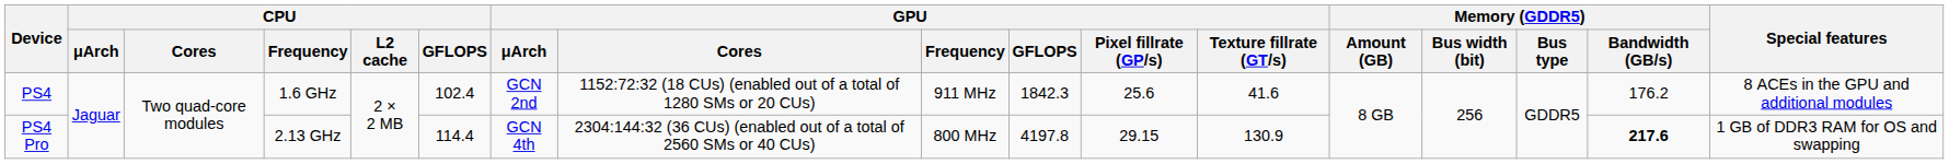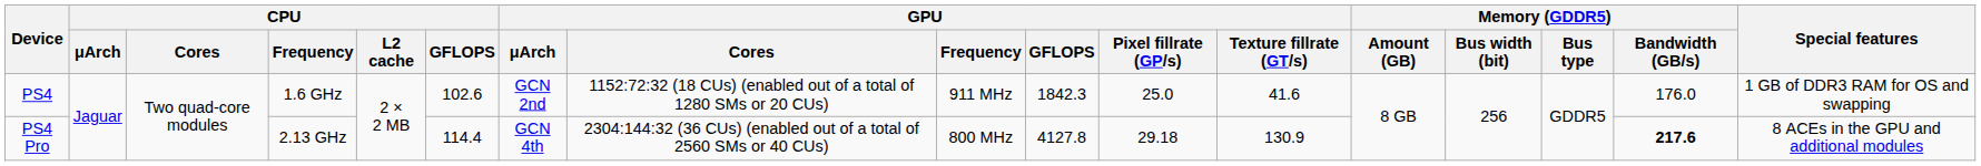 <table class="wikitable" style="text-align:center">
 <tr>
 <th rowspan="2">Device</th>
 <th colspan="5">CPU</th>
 <th colspan="6">GPU</th>
 <th colspan="4">Memory (<a href='#'>GDDR5</a>)</th>
 <th rowspan="2">Special features</th>
 </tr>
 <tr>
 <th>μArch</th>
 <th>Cores</th>
 <th>Frequency</th>
 <th>L2 cache</th>
 <th>GFLOPS</th>
 <th>μArch</th>
 <th>Cores</th>
 <th>Frequency</th>
 <th>GFLOPS</th>
 <th>Pixel fillrate (<a href='#'>GP</a>/s)</th>
 <th>Texture fillrate (<a href='#'>GT</a>/s)</th>
 <th>Amount (GB)</th>
 <th>Bus width (bit)</th>
 <th>Bus type</th>
 <th>Bandwidth (GB/s)</th>
 </tr>
 <tr>
 <td><a href='#'>PS4</a></td>
 <td rowspan="2"><a href='#'>Jaguar</a></td>
 <td rowspan="2">Two quad-core modules</td>
 <td>1.6 GHz</td>
 <td rowspan="2">2 × 2 MB</td>
-<td>102.4</td>
+<td>102.6</td>
 <td><a href='#'>GCN 2nd</a></td>
 <td>1152:72:32 (18 CUs) (enabled out of a total of 1280 SMs or 20 CUs)</td>
 <td>911 MHz</td>
 <td>1842.3</td>
-<td>25.6</td>
+<td>25.0</td>
 <td>41.6</td>
 <td rowspan="2">8 GB</td>
 <td rowspan="2">256</td>
 <td rowspan="2">GDDR5</td>
-<td>176.2</td>
-<td>8 ACEs in the GPU and <a href='#'>additional modules</a></td>
+<td>176.0</td>
+<td>1 GB of DDR3 RAM for OS and swapping</td>
 </tr>
 <tr>
 <td><a href='#'>PS4 Pro</a></td>
 <td>2.13 GHz</td>
 <td>114.4</td>
 <td><a href='#'>GCN 4th</a></td>
 <td>2304:144:32 (36 CUs) (enabled out of a total of 2560 SMs or 40 CUs)</td>
 <td>800 MHz</td>
-<td>4197.8</td>
-<td>29.15</td>
+<td>4127.8</td>
+<td>29.18</td>
 <td>130.9</td>
 <td><strong>217.6</strong></td>
-<td>1 GB of DDR3 RAM for OS and swapping</td>
+<td>8 ACEs in the GPU and <a href='#'>additional modules</a></td>
 </tr>
 </table>
